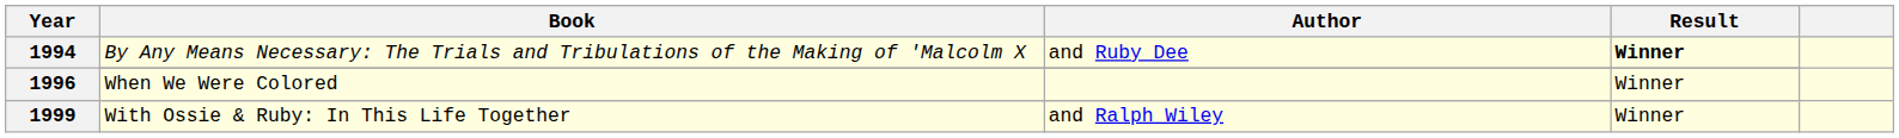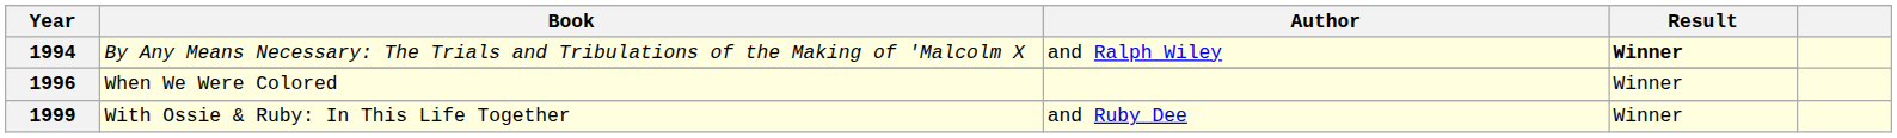 <table class="wikitable sortable mw-collapsible" style="width:100%;">
 <tr style="background:#bebebe;">
 <th scope="col"  width="5%">Year</th>
 <th scope="col"  width="50%">Book</th>
 <th scope="col"  width="30%">Author</th>
 <th scope="col" width="10%">Result</th>
 <th scope="col"  width="5%"></th>
 </tr>
 <tr style=background:lightyellow>
 <th>1994</th>
 <td><em>By Any Means Necessary: The Trials and Tribulations of the Making of 'Malcolm X<strong></td>
-<td> and <a href='#'>Ruby Dee</a></td>
+<td> and <a href='#'>Ralph Wiley</a></td>
 <td><strong>Winner</strong></td>
 <td rowspan="2" align="center"></td>
 </tr>
 <tr>
 <th rowspan="2" align="center">1996</th>
 </tr>
 <tr style=background:lightyellow>
 <td></em>When We Were Colored<em></td>
 <td></td>
 <td>Winner</td>
 <td rowspan="2" align="center"></td>
 </tr>
 <tr>
 <th rowspan="2" align="center">1999</th>
 </tr>
 <tr style=background:lightyellow>
 <td></em>With Ossie & Ruby: In This Life Together<em></td>
-<td> and <a href='#'>Ralph Wiley</a></td>
+<td> and <a href='#'>Ruby Dee</a></td>
 <td>Winner</td>
 <td rowspan="2" align="center"></td>
 </tr>
 </table>
